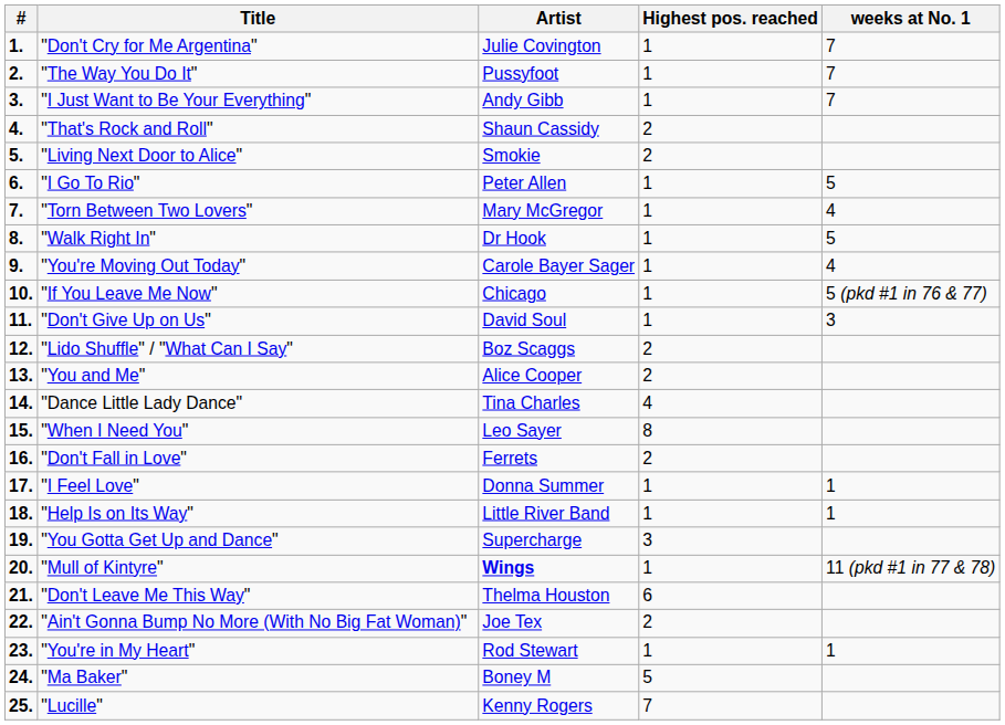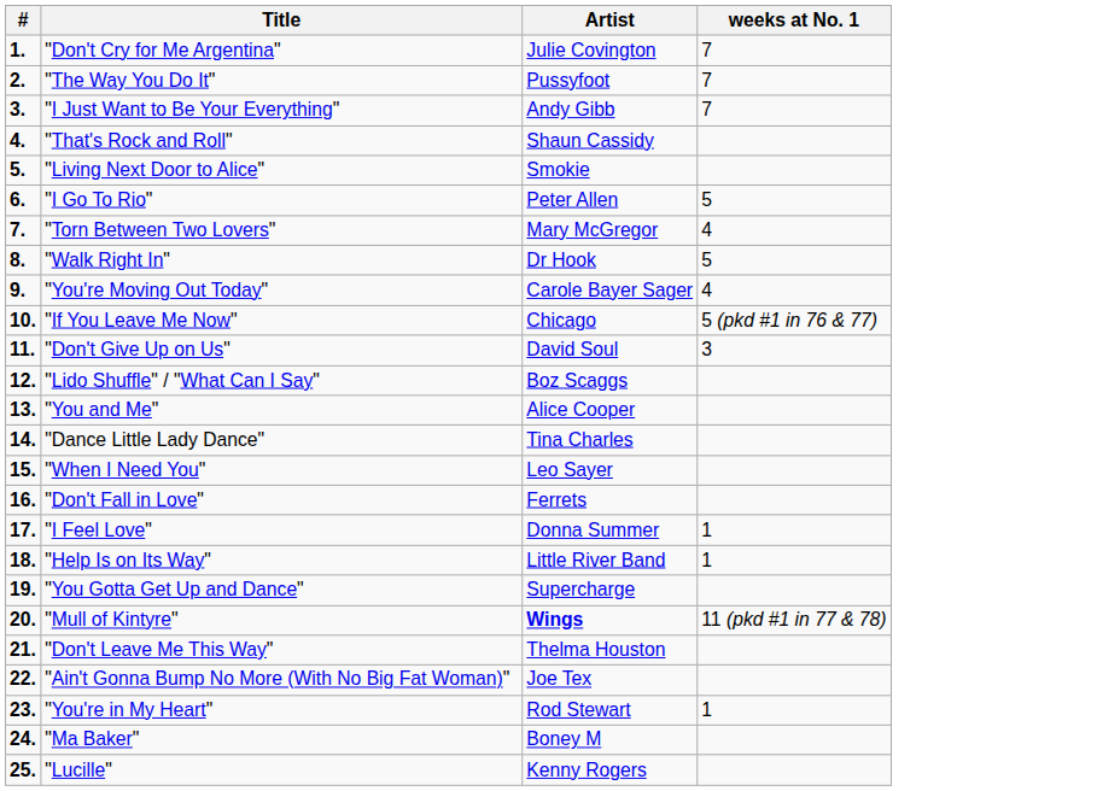 <table class="wikitable sortable">
 <tr>
 <th>#</th>
 <th width="400">Title</th>
 <th>Artist</th>
-<th>Highest pos. reached</th>
 <th>weeks at No. 1</th>
 </tr>
 <tr>
 <td><strong>1.</strong></td>
 <td>"<a href='#'>Don't Cry for Me Argentina</a>"</td>
 <td><a href='#'>Julie Covington</a></td>
-<td>1</td>
 <td>7</td>
 </tr>
 <tr>
 <td><strong>2.</strong></td>
 <td>"<a href='#'>The Way You Do It</a>"</td>
 <td><a href='#'>Pussyfoot</a></td>
-<td>1</td>
 <td>7</td>
 </tr>
 <tr>
 <td><strong>3.</strong></td>
 <td>"<a href='#'>I Just Want to Be Your Everything</a>"</td>
 <td><a href='#'>Andy Gibb</a></td>
-<td>1</td>
 <td>7</td>
 </tr>
 <tr>
 <td><strong>4.</strong></td>
 <td>"<a href='#'>That's Rock and Roll</a>"</td>
 <td><a href='#'>Shaun Cassidy</a></td>
-<td>2</td>
 <td></td>
 </tr>
 <tr>
 <td><strong>5.</strong></td>
 <td>"<a href='#'>Living Next Door to Alice</a>"</td>
 <td><a href='#'>Smokie</a></td>
-<td>2</td>
 <td></td>
 </tr>
 <tr>
 <td><strong>6.</strong></td>
 <td>"<a href='#'>I Go To Rio</a>"</td>
 <td><a href='#'>Peter Allen</a></td>
-<td>1</td>
 <td>5</td>
 </tr>
 <tr>
 <td><strong>7.</strong></td>
 <td>"<a href='#'>Torn Between Two Lovers</a>"</td>
 <td><a href='#'>Mary McGregor</a></td>
-<td>1</td>
 <td>4</td>
 </tr>
 <tr>
 <td><strong>8.</strong></td>
 <td>"<a href='#'>Walk Right In</a>"</td>
 <td><a href='#'>Dr Hook</a></td>
-<td>1</td>
 <td>5</td>
 </tr>
 <tr>
 <td><strong>9.</strong></td>
 <td>"<a href='#'>You're Moving Out Today</a>"</td>
 <td><a href='#'>Carole Bayer Sager</a></td>
-<td>1</td>
 <td>4</td>
 </tr>
 <tr>
 <td><strong>10.</strong></td>
 <td>"<a href='#'>If You Leave Me Now</a>"</td>
 <td><a href='#'>Chicago</a></td>
-<td>1</td>
 <td>5 <em>(pkd #1 in 76 & 77)</em></td>
 </tr>
 <tr>
 <td><strong>11.</strong></td>
 <td>"<a href='#'>Don't Give Up on Us</a>"</td>
 <td><a href='#'>David Soul</a></td>
-<td>1</td>
 <td>3</td>
 </tr>
 <tr>
 <td><strong>12.</strong></td>
 <td>"<a href='#'>Lido Shuffle</a>" / "<a href='#'>What Can I Say</a>"</td>
 <td><a href='#'>Boz Scaggs</a></td>
-<td>2</td>
 <td></td>
 </tr>
 <tr>
 <td><strong>13.</strong></td>
 <td>"<a href='#'>You and Me</a>"</td>
 <td><a href='#'>Alice Cooper</a></td>
-<td>2</td>
 <td></td>
 </tr>
 <tr>
 <td><strong>14.</strong></td>
 <td>"Dance Little Lady Dance"</td>
 <td><a href='#'>Tina Charles</a></td>
-<td>4</td>
 <td></td>
 </tr>
 <tr>
 <td><strong>15.</strong></td>
 <td>"<a href='#'>When I Need You</a>"</td>
 <td><a href='#'>Leo Sayer</a></td>
-<td>8</td>
 <td></td>
 </tr>
 <tr>
 <td><strong>16.</strong></td>
 <td>"<a href='#'>Don't Fall in Love</a>"</td>
 <td><a href='#'>Ferrets</a></td>
-<td>2</td>
 <td></td>
 </tr>
 <tr>
 <td><strong>17.</strong></td>
 <td>"<a href='#'>I Feel Love</a>"</td>
 <td><a href='#'>Donna Summer</a></td>
 <td>1</td>
-<td>1</td>
 </tr>
 <tr>
 <td><strong>18.</strong></td>
 <td>"<a href='#'>Help Is on Its Way</a>"</td>
 <td><a href='#'>Little River Band</a></td>
 <td>1</td>
-<td>1</td>
 </tr>
 <tr>
 <td><strong>19.</strong></td>
 <td>"<a href='#'>You Gotta Get Up and Dance</a>"</td>
 <td><a href='#'>Supercharge</a></td>
-<td>3</td>
 <td></td>
 </tr>
 <tr>
 <td><strong>20.</strong></td>
 <td>"<a href='#'>Mull of Kintyre</a>"</td>
 <td><strong><a href='#'>Wings</a></strong></td>
-<td>1</td>
 <td>11 <em>(pkd #1 in 77 & 78)</em></td>
 </tr>
 <tr>
 <td><strong>21.</strong></td>
 <td>"<a href='#'>Don't Leave Me This Way</a>"</td>
 <td><a href='#'>Thelma Houston</a></td>
-<td>6</td>
 <td></td>
 </tr>
 <tr>
 <td><strong>22.</strong></td>
 <td>"<a href='#'>Ain't Gonna Bump No More (With No Big Fat Woman)</a>"</td>
 <td><a href='#'>Joe Tex</a></td>
-<td>2</td>
 <td></td>
 </tr>
 <tr>
 <td><strong>23.</strong></td>
 <td>"<a href='#'>You're in My Heart</a>"</td>
 <td><a href='#'>Rod Stewart</a></td>
 <td>1</td>
-<td>1</td>
 </tr>
 <tr>
 <td><strong>24.</strong></td>
 <td>"<a href='#'>Ma Baker</a>"</td>
 <td><a href='#'>Boney M</a></td>
-<td>5</td>
 <td></td>
 </tr>
 <tr>
 <td><strong>25.</strong></td>
 <td>"<a href='#'>Lucille</a>"</td>
 <td><a href='#'>Kenny Rogers</a></td>
-<td>7</td>
 <td></td>
 </tr>
 </table>
